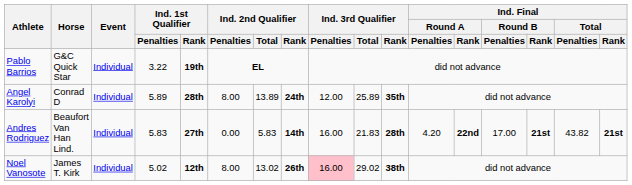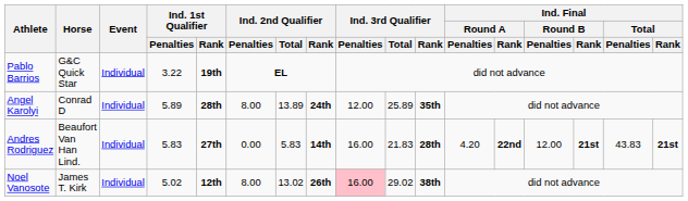 <table class="wikitable" style="font-size:90%;">
 <tr>
 <th rowspan=3>Athlete</th>
 <th rowspan=3>Horse</th>
 <th rowspan=3>Event</th>
 <th colspan=2 rowspan=2>Ind. 1st Qualifier</th>
 <th colspan=3 rowspan=2>Ind. 2nd Qualifier</th>
 <th colspan=3 rowspan=2>Ind. 3rd Qualifier</th>
 <th colspan=6>Ind. Final</th>
 </tr>
 <tr>
 <th colspan=2>Round A</th>
 <th colspan=2>Round B</th>
 <th colspan=2>Total</th>
 </tr>
 <tr>
 <th>Penalties</th>
 <th>Rank</th>
 <th>Penalties</th>
 <th>Total</th>
 <th>Rank</th>
 <th>Penalties</th>
 <th>Total</th>
 <th>Rank</th>
 <th>Penalties</th>
 <th>Rank</th>
 <th>Penalties</th>
 <th>Rank</th>
 <th>Penalties</th>
 <th>Rank</th>
 </tr>
 <tr>
 <td><a href='#'>Pablo Barrios</a></td>
 <td>G&C Quick Star</td>
 <td><a href='#'>Individual</a></td>
 <td style="text-align:center;">3.22</td>
 <td style="text-align:center;"><strong>19th</strong></td>
 <td style="text-align:center;" colspan="3"><strong>EL</strong></td>
 <td style="text-align:center;" colspan="9">did not advance</td>
 </tr>
 <tr>
 <td><a href='#'>Angel Karolyi</a></td>
 <td>Conrad D</td>
 <td><a href='#'>Individual</a></td>
 <td style="text-align:center;">5.89</td>
 <td style="text-align:center;"><strong>28th</strong></td>
 <td style="text-align:center;">8.00</td>
 <td style="text-align:center;">13.89</td>
 <td style="text-align:center;"><strong>24th</strong></td>
 <td style="text-align:center;">12.00</td>
 <td style="text-align:center;">25.89</td>
 <td style="text-align:center;"><strong>35th</strong></td>
 <td style="text-align:center;" colspan="9">did not advance</td>
 </tr>
 <tr>
 <td><a href='#'>Andres Rodriguez</a></td>
 <td>Beaufort Van Han Lind.</td>
 <td><a href='#'>Individual</a></td>
 <td style="text-align:center;">5.83</td>
 <td style="text-align:center;"><strong>27th</strong></td>
 <td style="text-align:center;">0.00</td>
 <td style="text-align:center;">5.83</td>
 <td style="text-align:center;"><strong>14th</strong></td>
 <td style="text-align:center;">16.00</td>
 <td style="text-align:center;">21.83</td>
 <td style="text-align:center;"><strong>28th</strong></td>
 <td style="text-align:center;">4.20</td>
 <td style="text-align:center;"><strong>22nd</strong></td>
-<td style="text-align:center;">17.00</td>
+<td style="text-align:center;">12.00</td>
 <td style="text-align:center;"><strong>21st</strong></td>
-<td style="text-align:center;">43.82</td>
+<td style="text-align:center;">43.83</td>
 <td style="text-align:center;"><strong>21st</strong></td>
 </tr>
 <tr>
 <td><a href='#'>Noel Vanosote</a></td>
 <td>James T. Kirk</td>
 <td><a href='#'>Individual</a></td>
 <td style="text-align:center;">5.02</td>
 <td style="text-align:center;"><strong>12th</strong></td>
 <td style="text-align:center;">8.00</td>
 <td style="text-align:center;">13.02</td>
 <td style="text-align:center;"><strong>26th</strong></td>
 <td style="background: pink; text-align:center;">16.00</td>
 <td style="text-align:center;">29.02</td>
 <td style="text-align:center;"><strong>38th</strong></td>
 <td style="text-align:center;" colspan="9">did not advance</td>
 </tr>
 </table>
